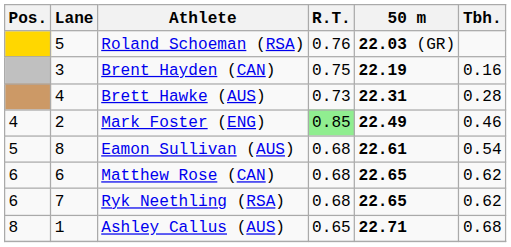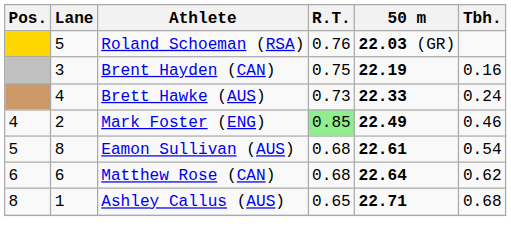 <table class="wikitable">
 <tr>
 <th>Pos.</th>
 <th>Lane</th>
 <th>Athlete</th>
 <th>R.T.</th>
 <th>50 m</th>
 <th>Tbh.</th>
 </tr>
 <tr>
 <td style="text-align:center;background-color:gold;"></td>
 <td>5</td>
 <td> <a href='#'>Roland Schoeman</a> (<a href='#'>RSA</a>)</td>
 <td>0.76</td>
 <td><strong>22.03</strong> (GR)</td>
 <td> </td>
 </tr>
 <tr>
 <td style="text-align:center;background-color:silver;"></td>
 <td>3</td>
 <td> <a href='#'>Brent Hayden</a> (<a href='#'>CAN</a>)</td>
 <td>0.75</td>
 <td><strong>22.19</strong></td>
 <td>0.16</td>
 </tr>
 <tr>
 <td style="text-align:center;background-color:#cc9966;"></td>
 <td>4</td>
 <td> <a href='#'>Brett Hawke</a> (<a href='#'>AUS</a>)</td>
 <td>0.73</td>
-<td><strong>22.31</strong></td>
-<td>0.28</td>
+<td><strong>22.33</strong></td>
+<td>0.24</td>
 </tr>
 <tr>
 <td>4</td>
 <td>2</td>
 <td> <a href='#'>Mark Foster</a> (<a href='#'>ENG</a>)</td>
 <td style="background: lightgreen;">0.85</td>
 <td><strong>22.49</strong></td>
 <td>0.46</td>
 </tr>
 <tr>
 <td>5</td>
 <td>8</td>
 <td> <a href='#'>Eamon Sullivan</a> (<a href='#'>AUS</a>)</td>
 <td>0.68</td>
 <td><strong>22.61</strong></td>
 <td>0.54</td>
 </tr>
 <tr>
 <td>6</td>
 <td>6</td>
 <td> <a href='#'>Matthew Rose</a> (<a href='#'>CAN</a>)</td>
 <td>0.68</td>
-<td><strong>22.65</strong></td>
-<td>0.62</td>
-</tr>
-<tr>
-<td>6</td>
-<td>7</td>
-<td> <a href='#'>Ryk Neethling</a> (<a href='#'>RSA</a>)</td>
-<td>0.68</td>
-<td><strong>22.65</strong></td>
+<td><strong>22.64</strong></td>
 <td>0.62</td>
 </tr>
 <tr>
 <td>8</td>
 <td>1</td>
 <td> <a href='#'>Ashley Callus</a> (<a href='#'>AUS</a>)</td>
 <td>0.65</td>
 <td><strong>22.71</strong></td>
 <td>0.68</td>
 </tr>
 <tr>
 </tr>
 </table>
